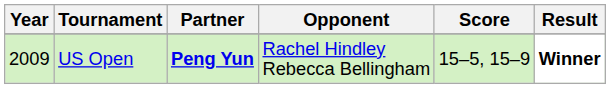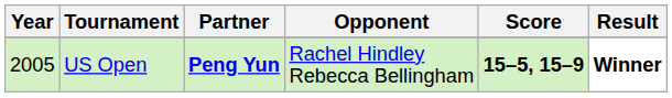 <table class="sortable wikitable" style="font-size:90%;">
 <tr>
 <th>Year</th>
 <th>Tournament</th>
 <th>Partner</th>
 <th>Opponent</th>
 <th>Score</th>
 <th>Result</th>
 </tr>
 <tr>
 </tr>
 <tr style="background:#D4F1C5">
-<td align="center">2009</td>
+<td align="center">2005</td>
 <td align="left"><a href='#'>US Open</a></td>
 <td align="left"><strong> <a href='#'>Peng Yun</a></strong></td>
 <td align="left"> <a href='#'>Rachel Hindley</a> <br>  Rebecca Bellingham</td>
-<td align="left">15–5, 15–9</td>
+<td align="left"><strong>15–5, 15–9</strong></td>
 <td style="text-align:left; background:white"> <strong>Winner</strong></td>
 </tr>
 </table>
